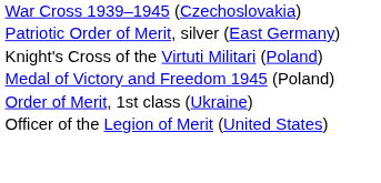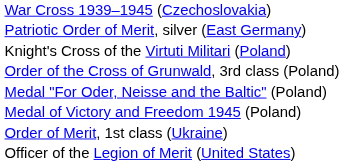 <table>
 <tr>
 <td></td>
 <td><a href='#'>War Cross 1939–1945</a> (<a href='#'>Czechoslovakia</a>)</td>
 </tr>
 <tr>
 <td></td>
 <td><a href='#'>Patriotic Order of Merit</a>, silver (<a href='#'>East Germany</a>)</td>
 </tr>
 <tr>
 <td></td>
 <td>Knight's Cross of the <a href='#'>Virtuti Militari</a> (<a href='#'>Poland</a>)</td>
+</tr>
+<tr>
+<td></td>
+<td><a href='#'>Order of the Cross of Grunwald</a>, 3rd class (Poland)</td>
+</tr>
+<tr>
+<td></td>
+<td><a href='#'>Medal "For Oder, Neisse and the Baltic"</a> (Poland)</td>
 </tr>
 <tr>
 <td></td>
 <td><a href='#'>Medal of Victory and Freedom 1945</a> (Poland)</td>
 </tr>
 <tr>
 <td></td>
 <td><a href='#'>Order of Merit</a>, 1st class (<a href='#'>Ukraine</a>)</td>
 </tr>
 <tr>
 <td></td>
 <td>Officer of the <a href='#'>Legion of Merit</a> (<a href='#'>United States</a>)</td>
 </tr>
 <tr>
 </tr>
 </table>
